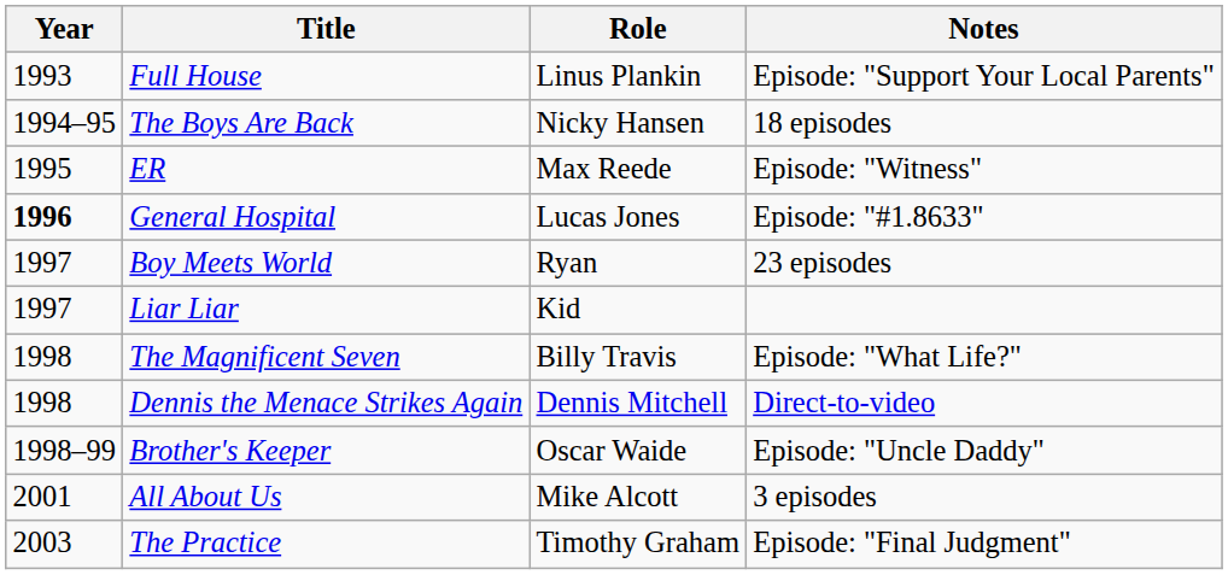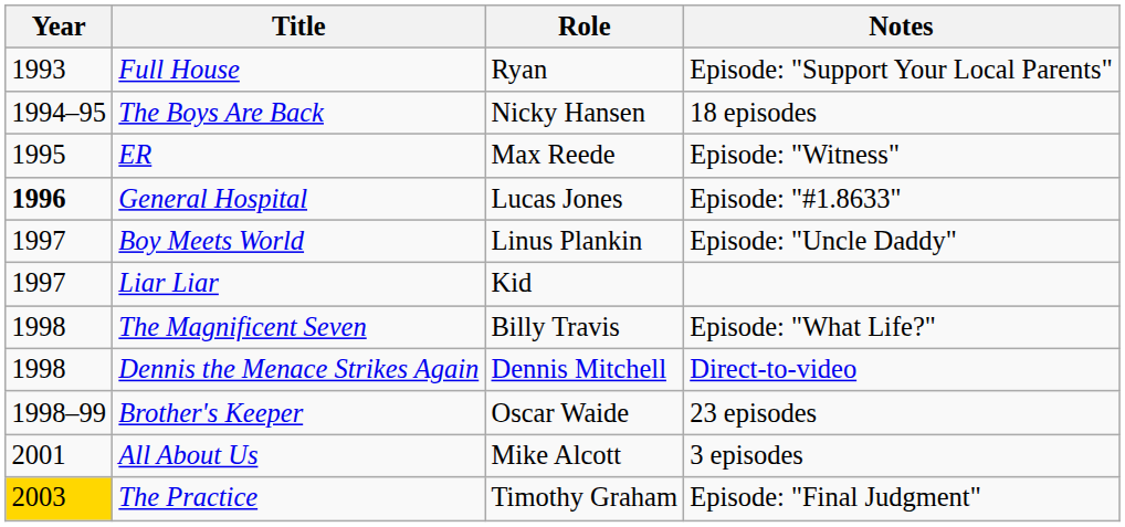 <table class="wikitable">
 <tr>
 <th>Year</th>
 <th>Title</th>
 <th>Role</th>
 <th>Notes</th>
 </tr>
 <tr>
 <td>1993</td>
 <td><em><a href='#'>Full House</a></em></td>
-<td>Linus Plankin</td>
+<td>Ryan</td>
 <td>Episode: "Support Your Local Parents"</td>
 </tr>
 <tr>
 <td>1994–95</td>
 <td><em><a href='#'>The Boys Are Back</a></em></td>
 <td>Nicky Hansen</td>
 <td>18 episodes</td>
 </tr>
 <tr>
 <td>1995</td>
 <td><em><a href='#'>ER</a></em></td>
 <td>Max Reede</td>
 <td>Episode: "Witness"</td>
 </tr>
 <tr>
 <td><strong>1996</strong></td>
 <td><em><a href='#'>General Hospital</a></em></td>
 <td>Lucas Jones</td>
 <td>Episode: "#1.8633"</td>
 </tr>
 <tr>
 <td>1997</td>
 <td><em><a href='#'>Boy Meets World</a></em></td>
-<td>Ryan</td>
-<td>23 episodes</td>
+<td>Linus Plankin</td>
+<td>Episode: "Uncle Daddy"</td>
 </tr>
 <tr>
 <td>1997</td>
 <td><em><a href='#'>Liar Liar</a></em></td>
 <td>Kid</td>
 <td></td>
 </tr>
 <tr>
 <td>1998</td>
 <td><em><a href='#'>The Magnificent Seven</a></em></td>
 <td>Billy Travis</td>
 <td>Episode: "What Life?"</td>
 </tr>
 <tr>
 <td>1998</td>
 <td><em><a href='#'>Dennis the Menace Strikes Again</a></em></td>
 <td><a href='#'>Dennis Mitchell</a></td>
 <td><a href='#'>Direct-to-video</a></td>
 </tr>
 <tr>
 <td>1998–99</td>
 <td><em><a href='#'>Brother's Keeper</a></em></td>
 <td>Oscar Waide</td>
-<td>Episode: "Uncle Daddy"</td>
+<td>23 episodes</td>
 </tr>
 <tr>
 <td>2001</td>
 <td><em><a href='#'>All About Us</a></em></td>
 <td>Mike Alcott</td>
 <td>3 episodes</td>
 </tr>
 <tr>
-<td>2003</td>
+<td style="background: gold;">2003</td>
 <td><em><a href='#'>The Practice</a></em></td>
 <td>Timothy Graham</td>
 <td>Episode: "Final Judgment"</td>
 </tr>
 </table>
